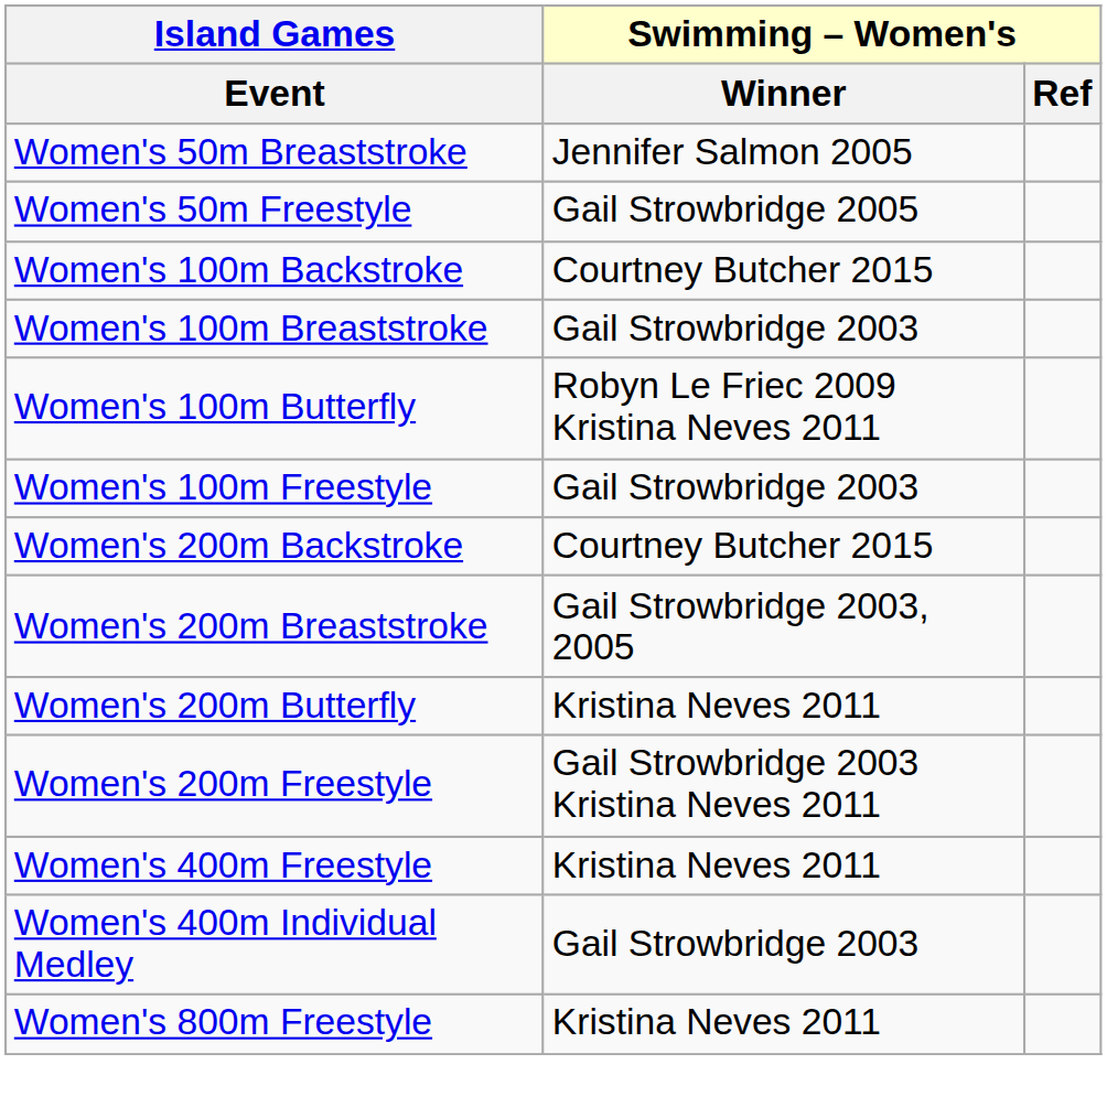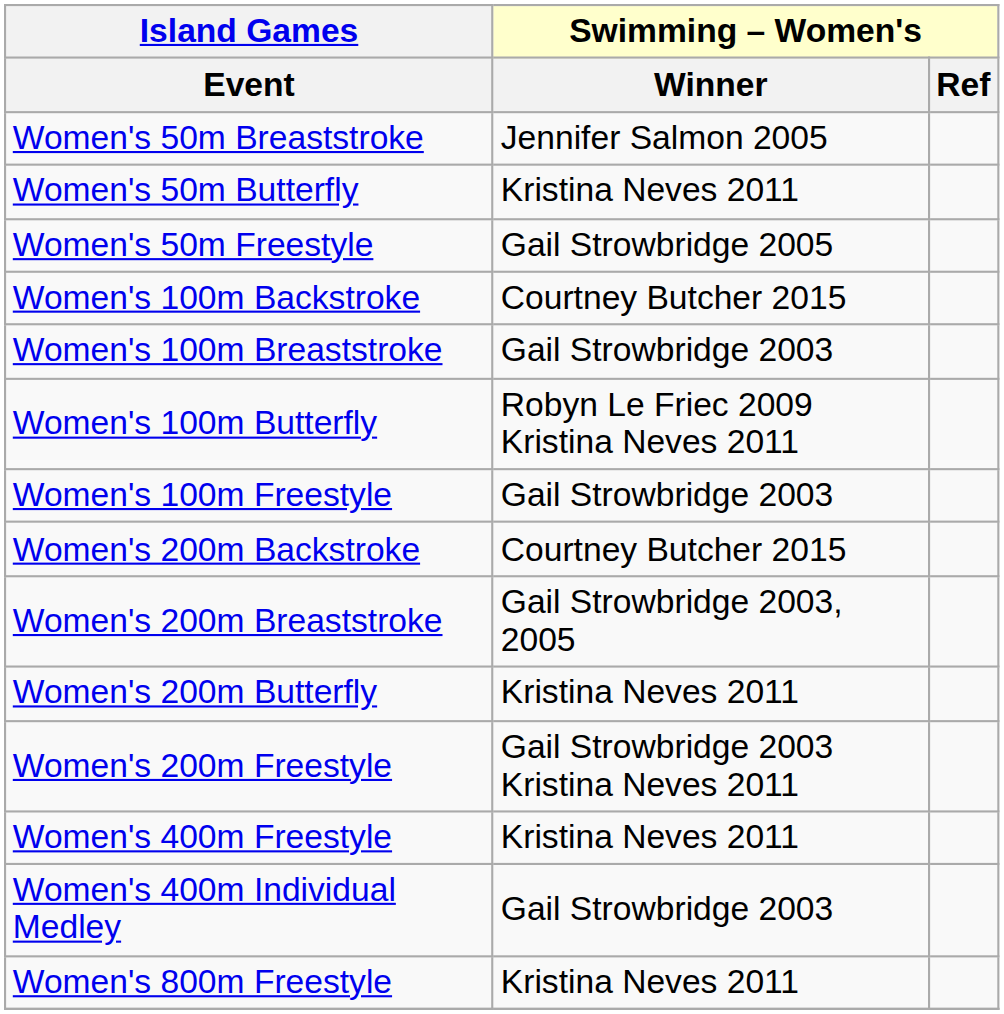 <table class="wikitable collapsible collapsed">
 <tr>
 <th><a href='#'>Island Games</a></th>
 <th colspan=2 style="background:#ffc;">Swimming – Women's </th>
 </tr>
 <tr>
 <th width=225>Event</th>
 <th width=200>Winner</th>
 <th>Ref</th>
 </tr>
 <tr>
 <td><a href='#'>Women's 50m Breaststroke</a></td>
 <td>Jennifer Salmon 2005</td>
+<td></td>
+</tr>
+<tr>
+<td><a href='#'>Women's 50m Butterfly</a></td>
+<td>Kristina Neves 2011</td>
 <td></td>
 </tr>
 <tr>
 <td><a href='#'>Women's 50m Freestyle</a></td>
 <td>Gail Strowbridge 2005</td>
 <td></td>
 </tr>
 <tr>
 <td><a href='#'>Women's 100m Backstroke</a></td>
 <td>Courtney Butcher 2015</td>
 <td></td>
 </tr>
 <tr>
 <td><a href='#'>Women's 100m Breaststroke</a></td>
 <td>Gail Strowbridge 2003</td>
 <td></td>
 </tr>
 <tr>
 <td><a href='#'>Women's 100m Butterfly</a></td>
 <td>Robyn Le Friec 2009 <br> Kristina Neves 2011</td>
 <td></td>
 </tr>
 <tr>
 <td><a href='#'>Women's 100m Freestyle</a></td>
 <td>Gail Strowbridge 2003</td>
 <td></td>
 </tr>
 <tr>
 <td><a href='#'>Women's 200m Backstroke</a></td>
 <td>Courtney Butcher 2015</td>
 <td></td>
 </tr>
 <tr>
 <td><a href='#'>Women's 200m Breaststroke</a></td>
 <td>Gail Strowbridge 2003, 2005</td>
 <td></td>
 </tr>
 <tr>
 <td><a href='#'>Women's 200m Butterfly</a></td>
 <td>Kristina Neves 2011</td>
 <td></td>
 </tr>
 <tr>
 <td><a href='#'>Women's 200m Freestyle</a></td>
 <td>Gail Strowbridge 2003 <br> Kristina Neves 2011</td>
 <td></td>
 </tr>
 <tr>
 <td><a href='#'>Women's 400m Freestyle</a></td>
 <td>Kristina Neves 2011</td>
 <td></td>
 </tr>
 <tr>
 <td><a href='#'>Women's 400m Individual Medley</a></td>
 <td>Gail Strowbridge 2003</td>
 <td></td>
 </tr>
 <tr>
 <td><a href='#'>Women's 800m Freestyle</a></td>
 <td>Kristina Neves 2011</td>
 <td></td>
 </tr>
 <tr>
 </tr>
 </table>
